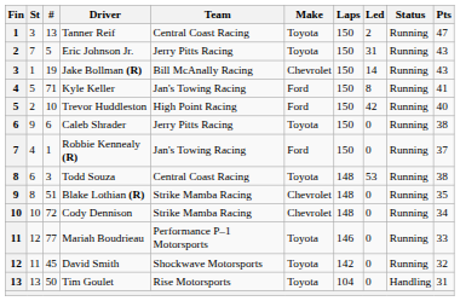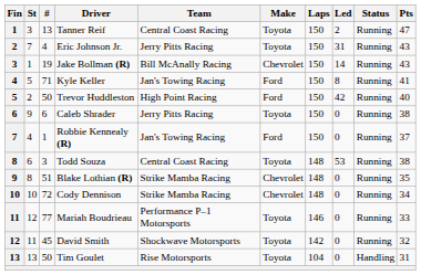 <table class="wikitable" style="font-size:95%">
 <tr>
 <th>Fin</th>
 <th>St</th>
 <th>#</th>
 <th>Driver</th>
 <th>Team</th>
 <th>Make</th>
 <th>Laps</th>
 <th>Led</th>
 <th>Status</th>
 <th>Pts</th>
 </tr>
 <tr>
 <th>1</th>
 <td>3</td>
 <td>13</td>
 <td nowrap="">Tanner Reif</td>
 <td>Central Coast Racing</td>
 <td>Toyota</td>
 <td>150</td>
 <td>2</td>
 <td>Running</td>
 <td>47</td>
 </tr>
 <tr>
 <th>2</th>
 <td>7</td>
-<td>5</td>
+<td>4</td>
 <td>Eric Johnson Jr.</td>
 <td>Jerry Pitts Racing</td>
 <td>Toyota</td>
 <td>150</td>
 <td>31</td>
 <td>Running</td>
 <td>43</td>
 </tr>
 <tr>
 <th>3</th>
 <td>1</td>
 <td>19</td>
 <td>Jake Bollman <strong>(R)</strong></td>
 <td>Bill McAnally Racing</td>
 <td>Chevrolet</td>
 <td>150</td>
 <td>14</td>
 <td>Running</td>
 <td>43</td>
 </tr>
 <tr>
 <th>4</th>
 <td>5</td>
 <td>71</td>
 <td>Kyle Keller</td>
 <td>Jan's Towing Racing</td>
 <td>Ford</td>
 <td>150</td>
 <td>8</td>
 <td>Running</td>
 <td>41</td>
 </tr>
 <tr>
 <th>5</th>
 <td>2</td>
-<td>10</td>
+<td>50</td>
 <td>Trevor Huddleston</td>
 <td>High Point Racing</td>
 <td>Ford</td>
 <td>150</td>
 <td>42</td>
 <td>Running</td>
 <td>40</td>
 </tr>
 <tr>
 <th>6</th>
 <td>9</td>
 <td>6</td>
 <td>Caleb Shrader</td>
 <td>Jerry Pitts Racing</td>
 <td>Toyota</td>
 <td>150</td>
 <td>0</td>
 <td>Running</td>
 <td>38</td>
 </tr>
 <tr>
 <th>7</th>
 <td>4</td>
 <td>1</td>
 <td>Robbie Kennealy <strong>(R)</strong></td>
 <td>Jan's Towing Racing</td>
 <td>Ford</td>
 <td>150</td>
 <td>0</td>
 <td>Running</td>
 <td>37</td>
 </tr>
 <tr>
 <th>8</th>
 <td>6</td>
 <td>3</td>
 <td>Todd Souza</td>
 <td>Central Coast Racing</td>
 <td>Toyota</td>
 <td>148</td>
 <td>53</td>
 <td>Running</td>
 <td>38</td>
 </tr>
 <tr>
 <th>9</th>
 <td>8</td>
 <td>51</td>
 <td>Blake Lothian <strong>(R)</strong></td>
 <td>Strike Mamba Racing</td>
 <td>Chevrolet</td>
 <td>148</td>
 <td>0</td>
 <td>Running</td>
 <td>35</td>
 </tr>
 <tr>
 <th>10</th>
 <td>10</td>
 <td>72</td>
 <td>Cody Dennison</td>
 <td>Strike Mamba Racing</td>
 <td>Chevrolet</td>
 <td>148</td>
 <td>0</td>
 <td>Running</td>
 <td>34</td>
 </tr>
 <tr>
 <th>11</th>
 <td>12</td>
 <td>77</td>
 <td>Mariah Boudrieau</td>
 <td>Performance P–1 Motorsports</td>
 <td>Toyota</td>
 <td>146</td>
 <td>0</td>
 <td>Running</td>
 <td>33</td>
 </tr>
 <tr>
 <th>12</th>
 <td>11</td>
 <td>45</td>
 <td>David Smith</td>
 <td nowrap="">Shockwave Motorsports</td>
 <td>Toyota</td>
 <td>142</td>
 <td>0</td>
 <td>Running</td>
 <td>32</td>
 </tr>
 <tr>
 <th>13</th>
 <td>13</td>
 <td>50</td>
 <td>Tim Goulet</td>
 <td>Rise Motorsports</td>
 <td>Toyota</td>
 <td>104</td>
 <td>0</td>
 <td>Handling</td>
 <td>31</td>
 </tr>
 <tr>
 <th colspan="10"></th>
 </tr>
 </table>
